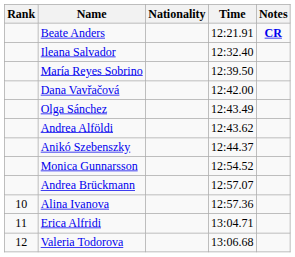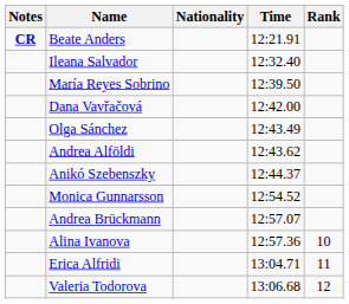 <table class="wikitable sortable" style="text-align:center">
 <tr>
-<th>Rank</th>
+<th>Notes</th>
 <th>Name</th>
 <th>Nationality</th>
 <th>Time</th>
-<th>Notes</th>
+<th>Rank</th>
 </tr>
 <tr>
-<td></td>
+<td><strong><a href='#'>CR</a></strong></td>
 <td align="left"><a href='#'>Beate Anders</a></td>
 <td align=left></td>
 <td>12:21.91</td>
-<td><strong><a href='#'>CR</a></strong></td>
+<td></td>
 </tr>
 <tr>
 <td></td>
 <td align="left"><a href='#'>Ileana Salvador</a></td>
 <td align=left></td>
 <td>12:32.40</td>
 <td></td>
 </tr>
 <tr>
 <td></td>
 <td align="left"><a href='#'>María Reyes Sobrino</a></td>
 <td align=left></td>
 <td>12:39.50</td>
 <td></td>
 </tr>
 <tr>
 <td></td>
 <td align="left"><a href='#'>Dana Vavřačová</a></td>
 <td align=left></td>
 <td>12:42.00</td>
 <td></td>
 </tr>
 <tr>
 <td></td>
 <td align="left"><a href='#'>Olga Sánchez</a></td>
 <td align=left></td>
 <td>12:43.49</td>
 <td></td>
 </tr>
 <tr>
 <td></td>
 <td align="left"><a href='#'>Andrea Alföldi</a></td>
 <td align=left></td>
 <td>12:43.62</td>
 <td></td>
 </tr>
 <tr>
 <td></td>
 <td align="left"><a href='#'>Anikó Szebenszky</a></td>
 <td align=left></td>
 <td>12:44.37</td>
 <td></td>
 </tr>
 <tr>
 <td></td>
 <td align="left"><a href='#'>Monica Gunnarsson</a></td>
 <td align=left></td>
 <td>12:54.52</td>
 <td></td>
 </tr>
 <tr>
 <td></td>
 <td align="left"><a href='#'>Andrea Brückmann</a></td>
 <td align=left></td>
 <td>12:57.07</td>
 <td></td>
 </tr>
 <tr>
-<td>10</td>
+<td></td>
 <td align="left"><a href='#'>Alina Ivanova</a></td>
 <td align=left></td>
 <td>12:57.36</td>
-<td></td>
+<td>10</td>
 </tr>
 <tr>
-<td>11</td>
+<td></td>
 <td align="left"><a href='#'>Erica Alfridi</a></td>
 <td align=left></td>
 <td>13:04.71</td>
-<td></td>
+<td>11</td>
 </tr>
 <tr>
-<td>12</td>
+<td></td>
 <td align="left"><a href='#'>Valeria Todorova</a></td>
 <td align=left></td>
 <td>13:06.68</td>
-<td></td>
+<td>12</td>
 </tr>
 </table>
